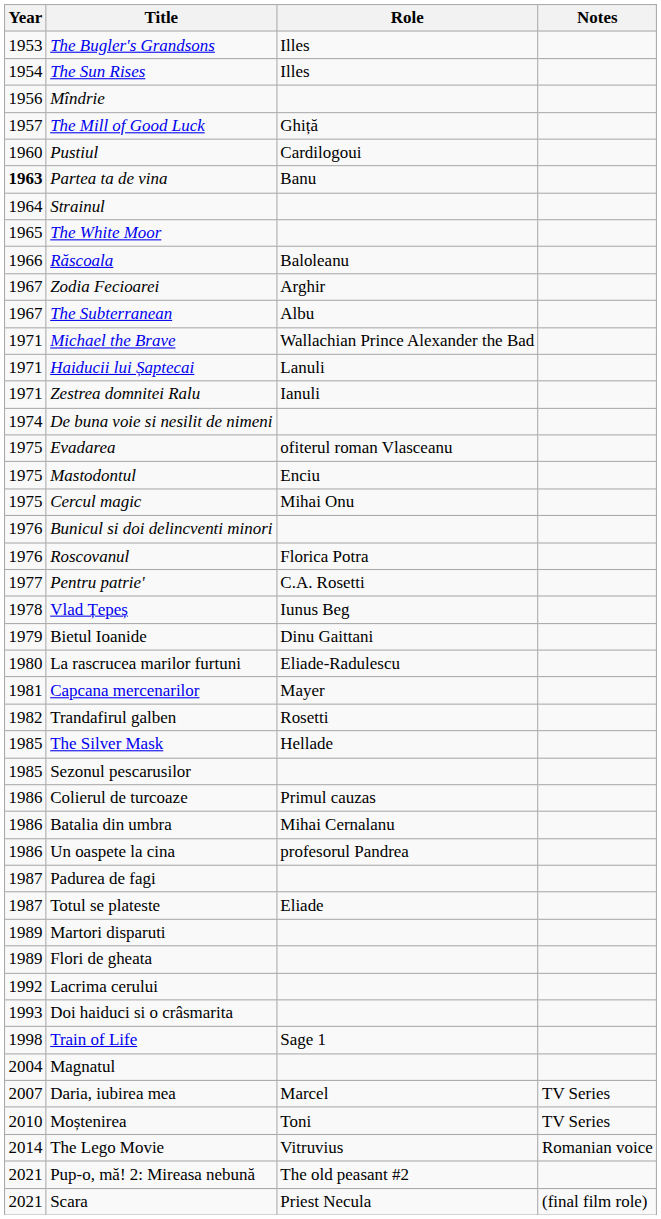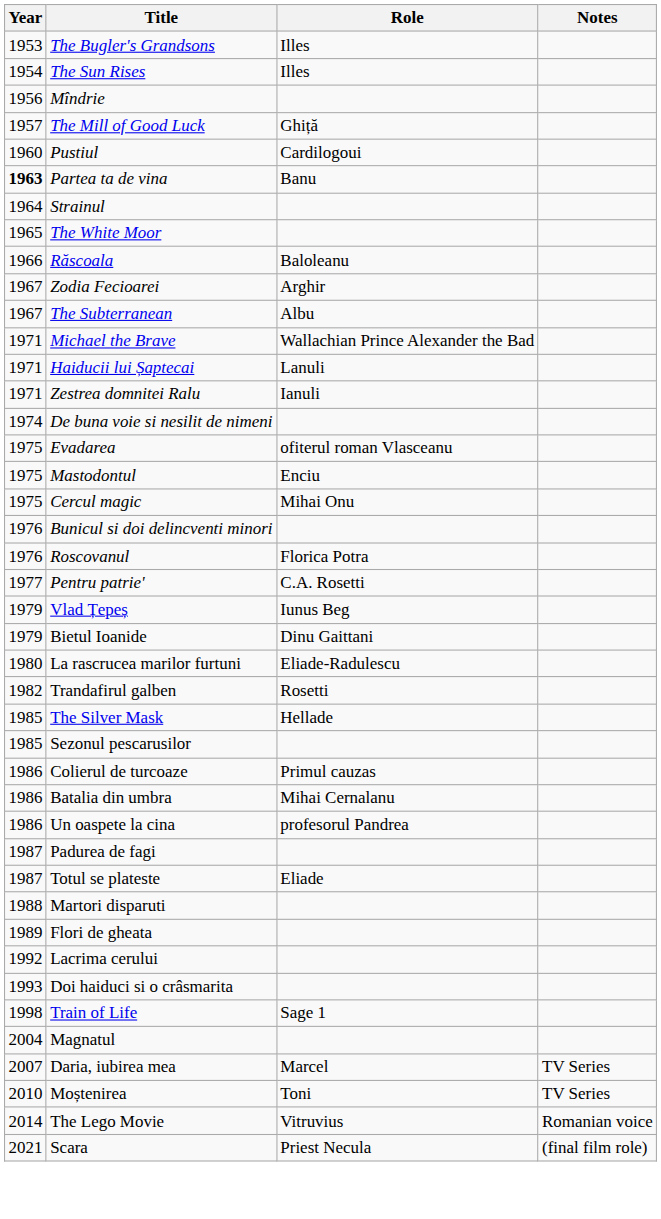 <table class="wikitable sortable">
 <tr>
 <th>Year</th>
 <th>Title</th>
 <th>Role</th>
 <th class="unsortable">Notes</th>
 </tr>
 <tr>
 <td>1953</td>
 <td><em><a href='#'>The Bugler's Grandsons</a></em></td>
 <td>Illes</td>
 <td></td>
 </tr>
 <tr>
 <td>1954</td>
 <td><em><a href='#'>The Sun Rises</a></em></td>
 <td>Illes</td>
 <td></td>
 </tr>
 <tr>
 <td>1956</td>
 <td><em>Mîndrie</em></td>
 <td></td>
 <td></td>
 </tr>
 <tr>
 <td>1957</td>
 <td><em><a href='#'>The Mill of Good Luck</a></em></td>
 <td>Ghiță</td>
 <td></td>
 </tr>
 <tr>
 <td>1960</td>
 <td><em>Pustiul</em></td>
 <td>Cardilogoui</td>
 <td></td>
 </tr>
 <tr>
 <td><strong>1963</strong></td>
 <td><em>Partea ta de vina</em></td>
 <td>Banu</td>
 <td></td>
 </tr>
 <tr>
 <td>1964</td>
 <td><em>Strainul</em></td>
 <td></td>
 <td></td>
 </tr>
 <tr>
 <td>1965</td>
 <td><em><a href='#'>The White Moor</a></em></td>
 <td></td>
 <td></td>
 </tr>
 <tr>
 <td>1966</td>
 <td><em><a href='#'>Răscoala</a></em></td>
 <td>Baloleanu</td>
 <td></td>
 </tr>
 <tr>
 <td>1967</td>
 <td><em>Zodia Fecioarei</em></td>
 <td>Arghir</td>
 <td></td>
 </tr>
 <tr>
 <td>1967</td>
 <td><em><a href='#'>The Subterranean</a></em></td>
 <td>Albu</td>
 <td></td>
 </tr>
 <tr>
 <td>1971</td>
 <td><em><a href='#'>Michael the Brave</a></em></td>
 <td>Wallachian Prince Alexander the Bad</td>
 <td></td>
 </tr>
 <tr>
 <td>1971</td>
 <td><em><a href='#'>Haiducii lui Șaptecai</a></em></td>
 <td>Lanuli</td>
 <td></td>
 </tr>
 <tr>
 <td>1971</td>
 <td><em>Zestrea domnitei Ralu</em></td>
 <td>Ianuli</td>
 <td></td>
 </tr>
 <tr>
 <td>1974</td>
 <td><em>De buna voie si nesilit de nimeni</em></td>
 <td></td>
 <td></td>
 </tr>
 <tr>
 <td>1975</td>
 <td><em>Evadarea</em></td>
 <td>ofiterul roman Vlasceanu</td>
 <td></td>
 </tr>
 <tr>
 <td>1975</td>
 <td><em>Mastodontul</em></td>
 <td>Enciu</td>
 <td></td>
 </tr>
 <tr>
 <td>1975</td>
 <td><em>Cercul magic</em></td>
 <td>Mihai Onu</td>
 <td></td>
 </tr>
 <tr>
 <td>1976</td>
 <td><em>Bunicul si doi delincventi minori</em></td>
 <td></td>
 <td></td>
 </tr>
 <tr>
 <td>1976</td>
 <td><em>Roscovanul</em></td>
 <td>Florica Potra</td>
 <td></td>
 </tr>
 <tr>
 <td>1977</td>
 <td><em>Pentru patrie'</td>
 <td>C.A. Rosetti</td>
 <td></td>
 </tr>
 <tr>
-<td>1978</td>
+<td>1979</td>
 <td></em><a href='#'>Vlad Țepeș</a><em></td>
 <td>Iunus Beg</td>
 <td></td>
 </tr>
 <tr>
 <td>1979</td>
 <td></em>Bietul Ioanide<em></td>
 <td>Dinu Gaittani</td>
 <td></td>
 </tr>
 <tr>
 <td>1980</td>
 <td></em>La rascrucea marilor furtuni<em></td>
 <td>Eliade-Radulescu</td>
-<td></td>
-</tr>
-<tr>
-<td>1981</td>
-<td></em><a href='#'>Capcana mercenarilor</a><em></td>
-<td>Mayer</td>
 <td></td>
 </tr>
 <tr>
 <td>1982</td>
 <td></em>Trandafirul galben<em></td>
 <td>Rosetti</td>
 <td></td>
 </tr>
 <tr>
 <td>1985</td>
 <td></em><a href='#'>The Silver Mask</a><em></td>
 <td>Hellade</td>
 <td></td>
 </tr>
 <tr>
 <td>1985</td>
 <td></em>Sezonul pescarusilor<em></td>
 <td></td>
 <td></td>
 </tr>
 <tr>
 <td>1986</td>
 <td></em>Colierul de turcoaze<em></td>
 <td>Primul cauzas</td>
 <td></td>
 </tr>
 <tr>
 <td>1986</td>
 <td></em>Batalia din umbra<em></td>
 <td>Mihai Cernalanu</td>
 <td></td>
 </tr>
 <tr>
 <td>1986</td>
 <td></em>Un oaspete la cina<em></td>
 <td>profesorul Pandrea</td>
 <td></td>
 </tr>
 <tr>
 <td>1987</td>
 <td></em>Padurea de fagi<em></td>
 <td></td>
 <td></td>
 </tr>
 <tr>
 <td>1987</td>
 <td></em>Totul se plateste<em></td>
 <td>Eliade</td>
 <td></td>
 </tr>
 <tr>
-<td>1989</td>
+<td>1988</td>
 <td></em>Martori disparuti<em></td>
 <td></td>
 <td></td>
 </tr>
 <tr>
 <td>1989</td>
 <td></em>Flori de gheata<em></td>
 <td></td>
 <td></td>
 </tr>
 <tr>
 <td>1992</td>
 <td></em>Lacrima cerului<em></td>
 <td></td>
 <td></td>
 </tr>
 <tr>
 <td>1993</td>
 <td></em>Doi haiduci si o crâsmarita<em></td>
 <td></td>
 <td></td>
 </tr>
 <tr>
 <td>1998</td>
 <td></em><a href='#'>Train of Life</a><em></td>
 <td>Sage 1</td>
 <td></td>
 </tr>
 <tr>
 <td>2004</td>
 <td></em>Magnatul<em></td>
 <td></td>
 <td></td>
 </tr>
 <tr>
 <td>2007</td>
 <td></em>Daria, iubirea mea<em></td>
 <td>Marcel</td>
 <td>TV Series</td>
 </tr>
 <tr>
 <td>2010</td>
 <td></em>Moștenirea<em></td>
 <td>Toni</td>
 <td>TV Series</td>
 </tr>
 <tr>
 <td>2014</td>
 <td></em>The Lego Movie<em></td>
 <td>Vitruvius</td>
 <td>Romanian voice</td>
 </tr>
 <tr>
 <td>2021</td>
-<td></em>Pup-o, mă! 2: Mireasa nebună<em></td>
-<td>The old peasant #2</td>
-<td></td>
-</tr>
-<tr>
-<td>2021</td>
 <td></em>Scara<em></td>
 <td>Priest Necula</td>
 <td>(final film role)</td>
 </tr>
 </table>
